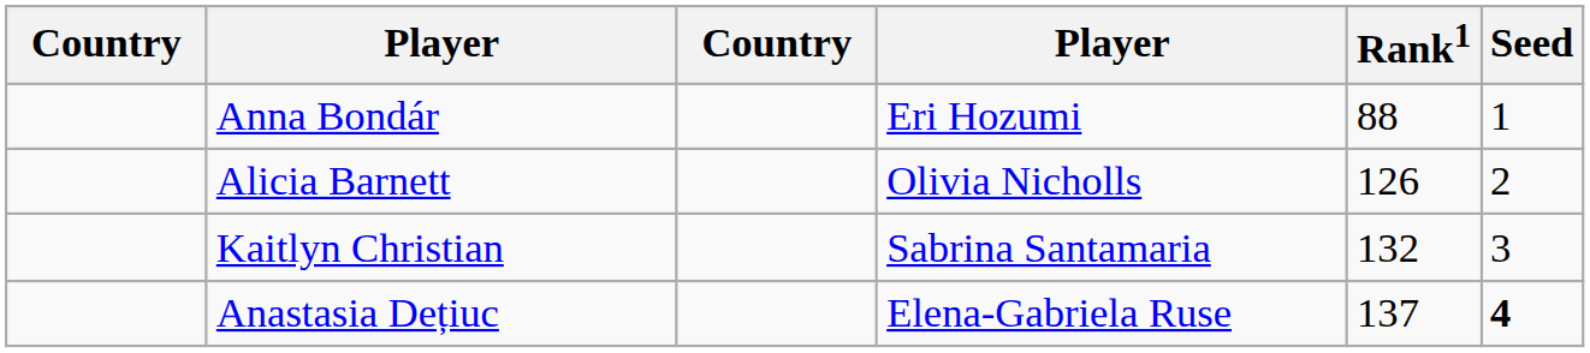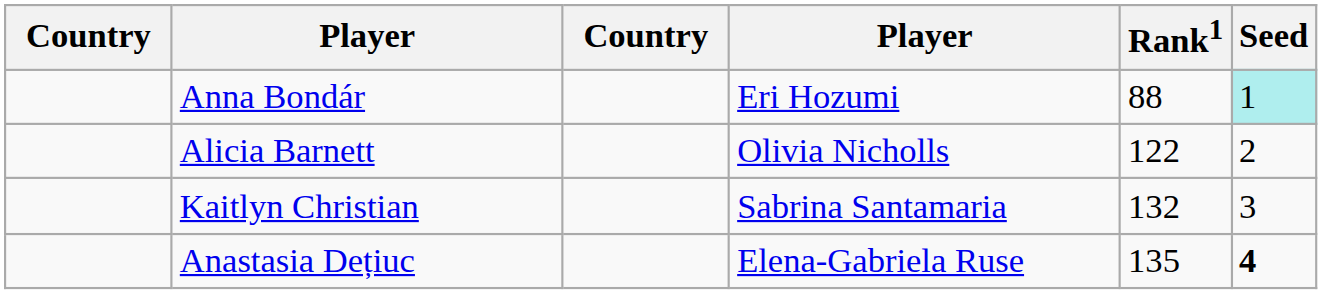 <table class="sortable wikitable">
 <tr>
 <th width="70">Country</th>
 <th width="175">Player</th>
 <th width="70">Country</th>
 <th width="175">Player</th>
 <th>Rank<sup>1</sup></th>
 <th>Seed</th>
 </tr>
 <tr>
 <td></td>
 <td><a href='#'>Anna Bondár</a></td>
 <td></td>
 <td><a href='#'>Eri Hozumi</a></td>
 <td>88</td>
-<td>1</td>
+<td style="background: paleturquoise;">1</td>
 </tr>
 <tr>
 <td></td>
 <td><a href='#'>Alicia Barnett</a></td>
 <td></td>
 <td><a href='#'>Olivia Nicholls</a></td>
-<td>126</td>
+<td>122</td>
 <td>2</td>
 </tr>
 <tr>
 <td></td>
 <td><a href='#'>Kaitlyn Christian</a></td>
 <td></td>
 <td><a href='#'>Sabrina Santamaria</a></td>
 <td>132</td>
 <td>3</td>
 </tr>
 <tr>
 <td></td>
 <td><a href='#'>Anastasia Dețiuc</a></td>
 <td></td>
 <td><a href='#'>Elena-Gabriela Ruse</a></td>
-<td>137</td>
+<td>135</td>
 <td><strong>4</strong></td>
 </tr>
 </table>
